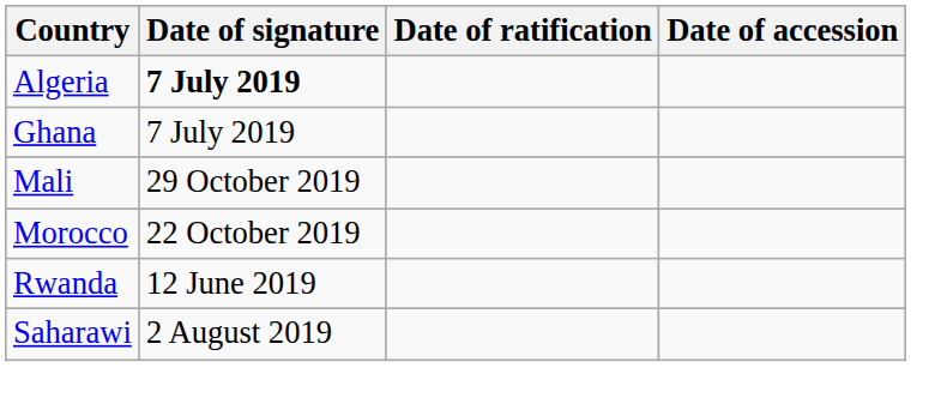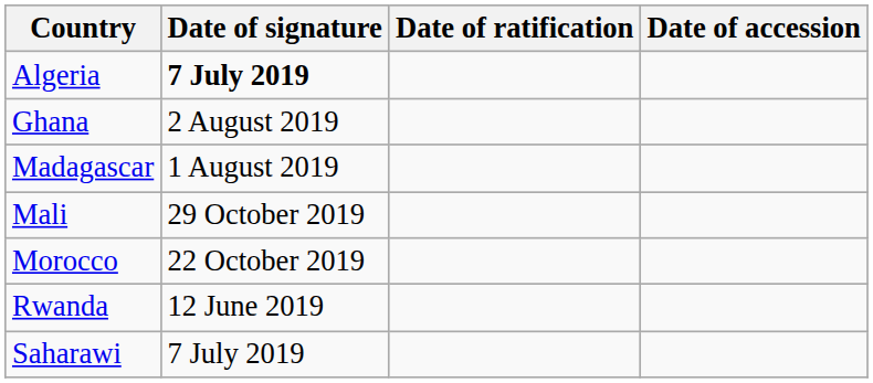 <table class="wikitable sortable">
 <tr>
 <th>Country</th>
 <th>Date of signature</th>
 <th>Date of ratification</th>
 <th>Date of accession</th>
 </tr>
 <tr>
 <td><a href='#'>Algeria</a></td>
 <td><strong>7 July 2019</strong></td>
 <td></td>
 <td></td>
 </tr>
 <tr>
 <td><a href='#'>Ghana</a></td>
-<td>7 July 2019</td>
+<td>2 August 2019</td>
+<td></td>
+<td></td>
+</tr>
+<tr>
+<td><a href='#'>Madagascar</a></td>
+<td>1 August 2019</td>
 <td></td>
 <td></td>
 </tr>
 <tr>
 <td><a href='#'>Mali</a></td>
 <td>29 October 2019</td>
 <td></td>
 <td></td>
 </tr>
 <tr>
 <td><a href='#'>Morocco</a></td>
 <td>22 October 2019</td>
 <td></td>
 <td></td>
 </tr>
 <tr>
 <td><a href='#'>Rwanda</a></td>
 <td>12 June 2019</td>
 <td></td>
 <td></td>
 </tr>
 <tr>
 <td><a href='#'>Saharawi</a></td>
-<td>2 August 2019</td>
+<td>7 July 2019</td>
 <td></td>
 <td></td>
 </tr>
 </table>
